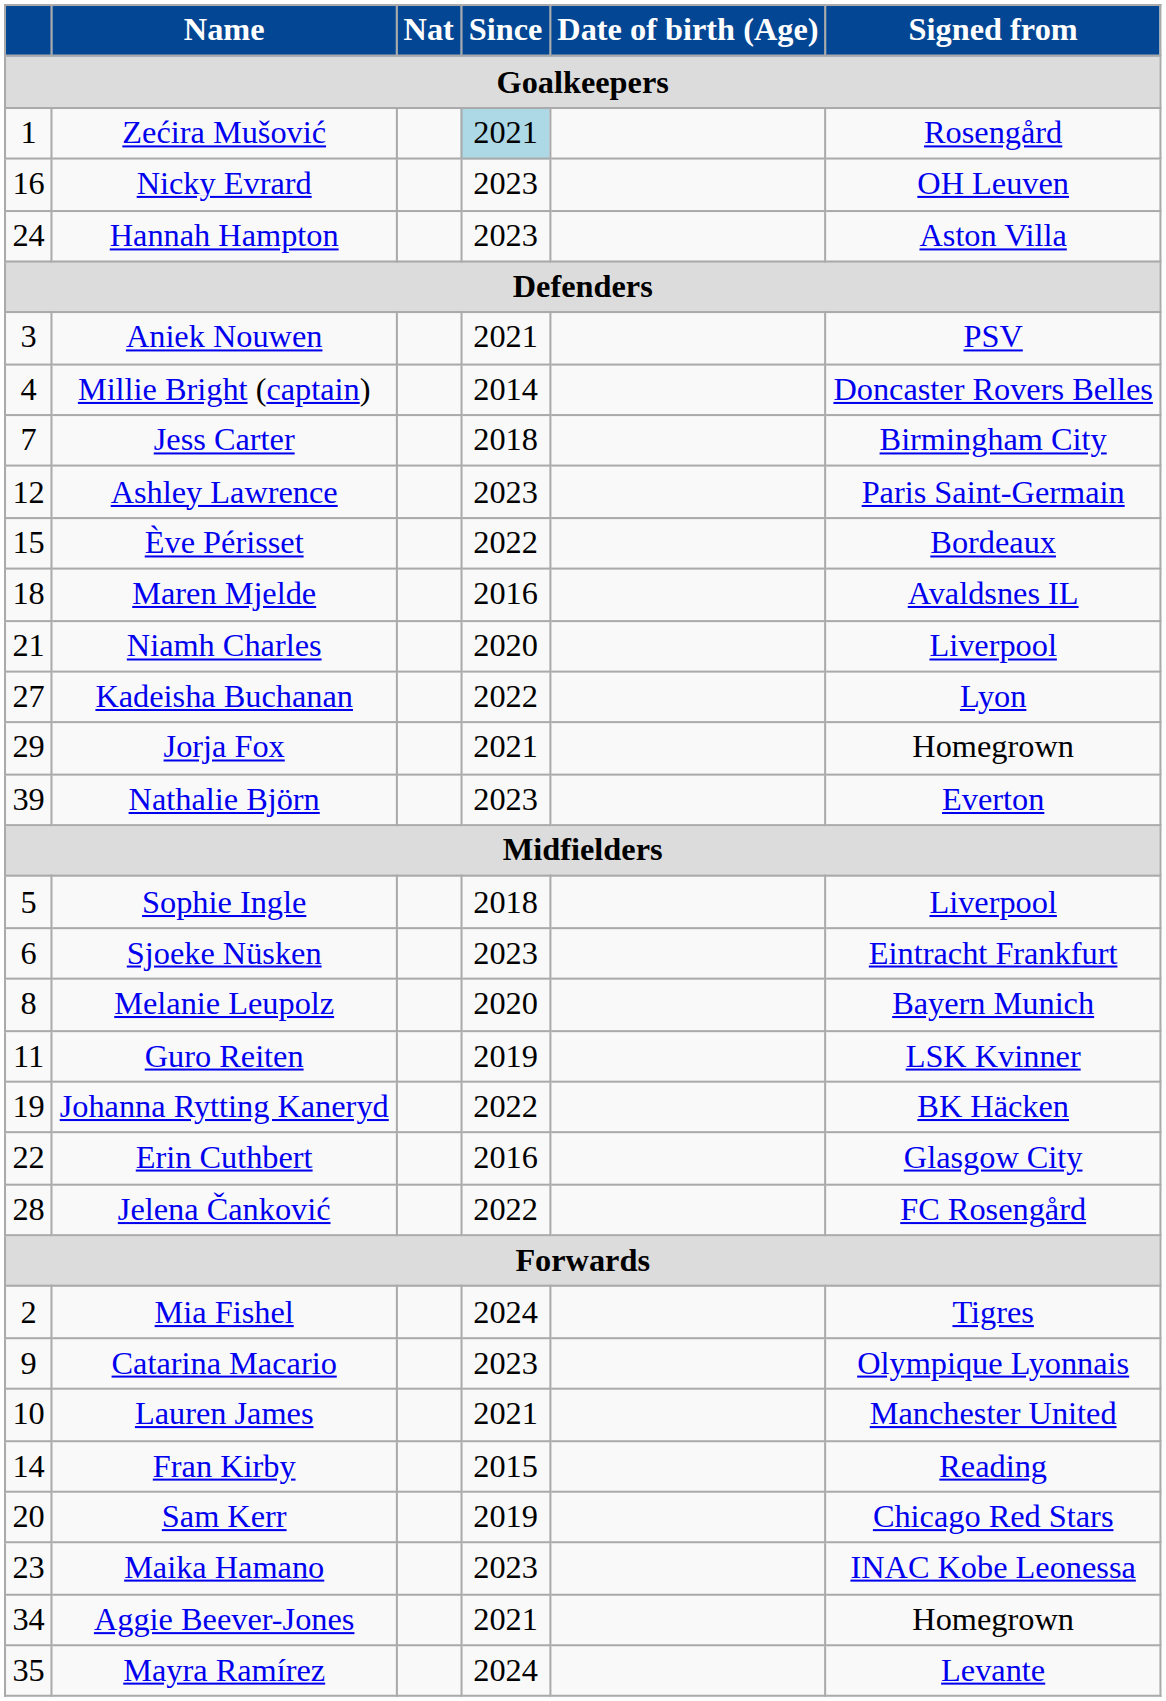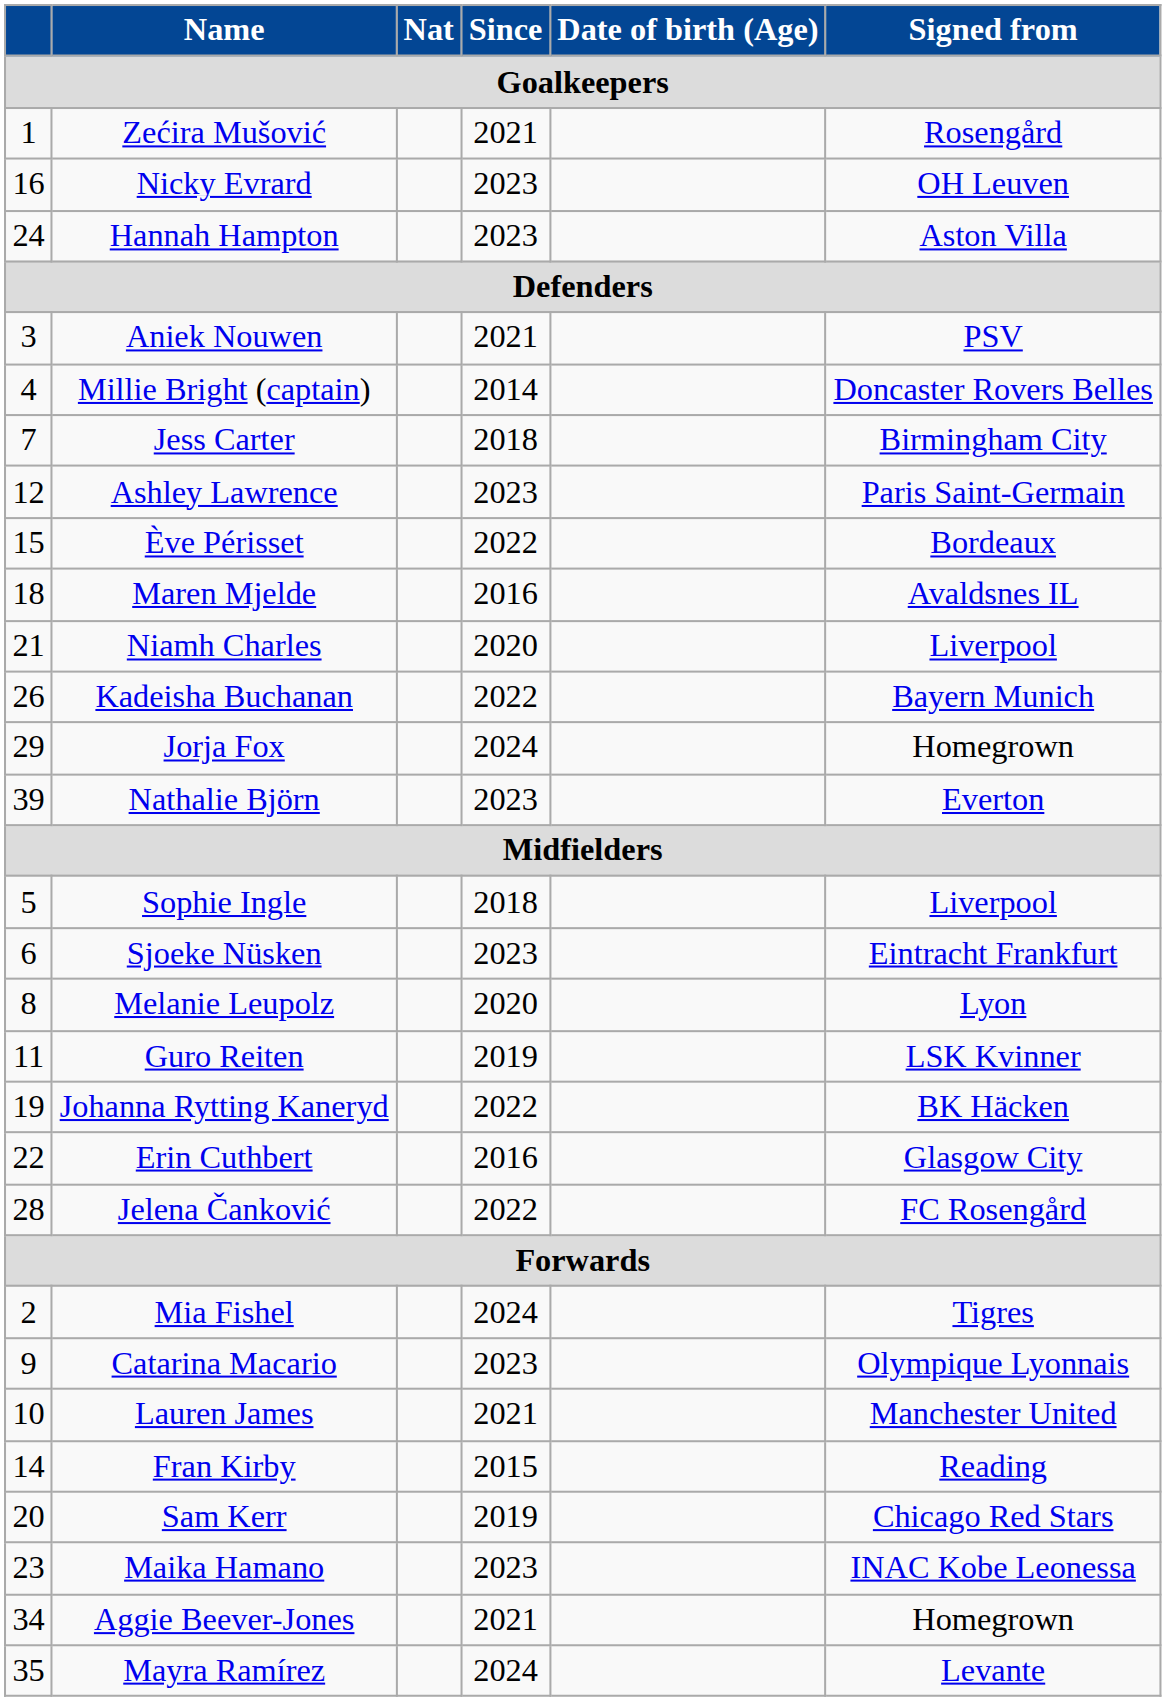 <table class="wikitable" style="text-align:center;">
 <tr>
 <th style="background:#034694; color:white; text-align:center;"></th>
 <th style="background:#034694; color:white; text-align:center;">Name</th>
 <th style="background:#034694; color:white; text-align:center;">Nat</th>
 <th style="background:#034694; color:white; text-align:center;">Since</th>
 <th style="background:#034694; color:white; text-align:center;">Date of birth (Age)</th>
 <th style="background:#034694; color:white; text-align:center;">Signed from</th>
 </tr>
 <tr>
 <th colspan="6" style="background:#dcdcdc; text-align:center;">Goalkeepers</th>
 </tr>
 <tr>
 <td>1</td>
 <td><a href='#'>Zećira Mušović</a></td>
 <td></td>
-<td style="background: lightblue;">2021</td>
+<td>2021</td>
 <td></td>
 <td> <a href='#'>Rosengård</a></td>
 </tr>
 <tr>
 <td>16</td>
 <td><a href='#'>Nicky Evrard</a></td>
 <td></td>
 <td>2023</td>
 <td></td>
 <td> <a href='#'>OH Leuven</a></td>
 </tr>
 <tr>
 <td>24</td>
 <td><a href='#'>Hannah Hampton</a></td>
 <td></td>
 <td>2023</td>
 <td></td>
 <td> <a href='#'>Aston Villa</a></td>
 </tr>
 <tr>
 <th colspan="7" style="background:#dcdcdc; text-align:center;">Defenders</th>
 </tr>
 <tr>
 <td>3</td>
 <td><a href='#'>Aniek Nouwen</a></td>
 <td></td>
 <td>2021</td>
 <td></td>
 <td> <a href='#'>PSV</a></td>
 </tr>
 <tr>
 <td>4</td>
 <td><a href='#'>Millie Bright</a> (<a href='#'>captain</a>)</td>
 <td></td>
 <td>2014</td>
 <td></td>
 <td> <a href='#'>Doncaster Rovers Belles</a></td>
 </tr>
 <tr>
 <td>7</td>
 <td><a href='#'>Jess Carter</a></td>
 <td></td>
 <td>2018</td>
 <td></td>
 <td> <a href='#'>Birmingham City</a></td>
 </tr>
 <tr>
 <td>12</td>
 <td><a href='#'>Ashley Lawrence</a></td>
 <td></td>
 <td>2023</td>
 <td></td>
 <td> <a href='#'>Paris Saint-Germain</a></td>
 </tr>
 <tr>
 <td>15</td>
 <td><a href='#'>Ève Périsset</a></td>
 <td></td>
 <td>2022</td>
 <td></td>
 <td> <a href='#'>Bordeaux</a></td>
 </tr>
 <tr>
 <td>18</td>
 <td><a href='#'>Maren Mjelde</a></td>
 <td></td>
 <td>2016</td>
 <td></td>
 <td> <a href='#'>Avaldsnes IL</a></td>
 </tr>
 <tr>
 <td>21</td>
 <td><a href='#'>Niamh Charles</a></td>
 <td></td>
 <td>2020</td>
 <td></td>
 <td> <a href='#'>Liverpool</a></td>
 </tr>
 <tr>
-<td>27</td>
+<td>26</td>
 <td><a href='#'>Kadeisha Buchanan</a></td>
 <td></td>
 <td>2022</td>
 <td></td>
-<td> <a href='#'>Lyon</a></td>
+<td> <a href='#'>Bayern Munich</a></td>
 </tr>
 <tr>
 <td>29</td>
 <td><a href='#'>Jorja Fox</a></td>
 <td></td>
-<td>2021</td>
+<td>2024</td>
 <td></td>
 <td>Homegrown</td>
 </tr>
 <tr>
 <td>39</td>
 <td><a href='#'>Nathalie Björn</a></td>
 <td></td>
 <td>2023</td>
 <td></td>
 <td> <a href='#'>Everton</a></td>
 </tr>
 <tr>
 <th colspan="8" style="background:#dcdcdc; text-align:center;">Midfielders</th>
 </tr>
 <tr>
 <td>5</td>
 <td><a href='#'>Sophie Ingle</a></td>
 <td></td>
 <td>2018</td>
 <td></td>
 <td> <a href='#'>Liverpool</a></td>
 </tr>
 <tr>
 <td>6</td>
 <td><a href='#'>Sjoeke Nüsken</a></td>
 <td></td>
 <td>2023</td>
 <td></td>
 <td> <a href='#'>Eintracht Frankfurt</a></td>
 </tr>
 <tr>
 <td>8</td>
 <td><a href='#'>Melanie Leupolz</a></td>
 <td></td>
 <td>2020</td>
 <td></td>
-<td> <a href='#'>Bayern Munich</a></td>
+<td> <a href='#'>Lyon</a></td>
 </tr>
 <tr>
 <td>11</td>
 <td><a href='#'>Guro Reiten</a></td>
 <td></td>
 <td>2019</td>
 <td></td>
 <td> <a href='#'>LSK Kvinner</a></td>
 </tr>
 <tr>
 <td>19</td>
 <td><a href='#'>Johanna Rytting Kaneryd</a></td>
 <td></td>
 <td>2022</td>
 <td></td>
 <td> <a href='#'>BK Häcken</a></td>
 </tr>
 <tr>
 <td>22</td>
 <td><a href='#'>Erin Cuthbert</a></td>
 <td></td>
 <td>2016</td>
 <td></td>
 <td> <a href='#'>Glasgow City</a></td>
 </tr>
 <tr>
 <td>28</td>
 <td><a href='#'>Jelena Čanković</a></td>
 <td></td>
 <td>2022</td>
 <td></td>
 <td> <a href='#'>FC Rosengård</a></td>
 </tr>
 <tr>
 <th colspan="8" style="background:#dcdcdc; text-align:center;">Forwards</th>
 </tr>
 <tr>
 <td>2</td>
 <td><a href='#'>Mia Fishel</a></td>
 <td></td>
 <td>2024</td>
 <td></td>
 <td> <a href='#'>Tigres</a></td>
 </tr>
 <tr>
 <td>9</td>
 <td><a href='#'>Catarina Macario</a></td>
 <td></td>
 <td>2023</td>
 <td></td>
 <td> <a href='#'>Olympique Lyonnais</a></td>
 </tr>
 <tr>
 <td>10</td>
 <td><a href='#'>Lauren James</a></td>
 <td></td>
 <td>2021</td>
 <td></td>
 <td> <a href='#'>Manchester United</a></td>
 </tr>
 <tr>
 <td>14</td>
 <td><a href='#'>Fran Kirby</a></td>
 <td></td>
 <td>2015</td>
 <td></td>
 <td> <a href='#'>Reading</a></td>
 </tr>
 <tr>
 <td>20</td>
 <td><a href='#'>Sam Kerr</a></td>
 <td></td>
 <td>2019</td>
 <td></td>
 <td> <a href='#'>Chicago Red Stars</a></td>
 </tr>
 <tr>
 <td>23</td>
 <td><a href='#'>Maika Hamano</a></td>
 <td></td>
 <td>2023</td>
 <td></td>
 <td> <a href='#'>INAC Kobe Leonessa</a></td>
 </tr>
 <tr>
 <td>34</td>
 <td><a href='#'>Aggie Beever-Jones</a></td>
 <td></td>
 <td>2021</td>
 <td></td>
 <td>Homegrown</td>
 </tr>
 <tr>
 <td>35</td>
 <td><a href='#'>Mayra Ramírez</a></td>
 <td></td>
 <td>2024</td>
 <td></td>
 <td> <a href='#'>Levante</a></td>
 </tr>
 </table>
